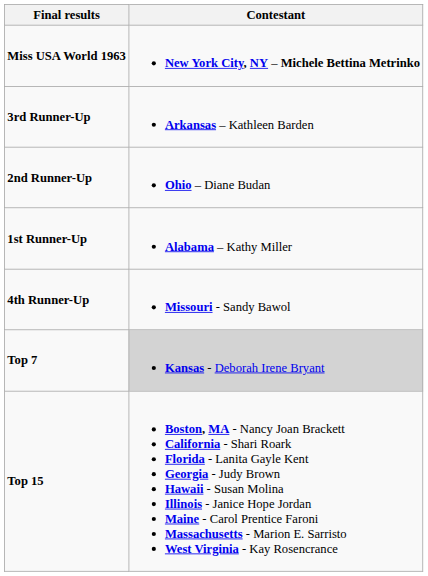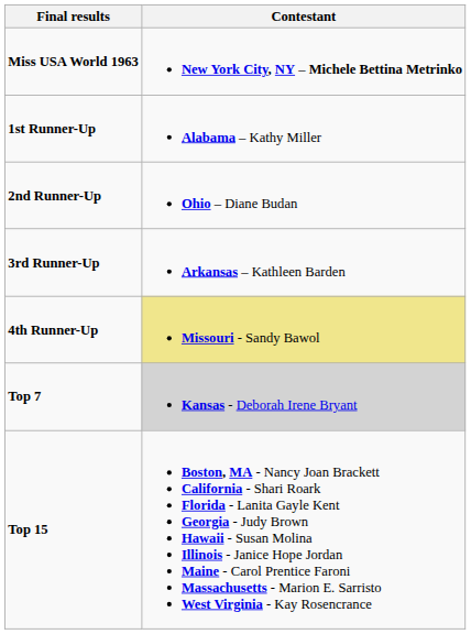 <table class="wikitable sortable" style="font-size: 95%;">
 <tr>
 <th>Final results</th>
 <th>Contestant</th>
 </tr>
 <tr>
 <td><strong>Miss USA World 1963</strong></td>
 <td><br><ul><li><strong> <a href='#'>New York City</a>, <a href='#'>NY</a></strong> – <strong>Michele Bettina Metrinko</strong></li></ul></td>
 </tr>
 <tr>
-<td><strong>3rd Runner-Up</strong></td>
-<td><br><ul><li><strong> <a href='#'>Arkansas</a></strong> – Kathleen Barden</li></ul></td>
+<td><strong>1st Runner-Up</strong></td>
+<td><br><ul><li><strong> <a href='#'>Alabama</a></strong> – Kathy Miller</li></ul></td>
 </tr>
 <tr>
 <td><strong>2nd Runner-Up</strong></td>
 <td><br><ul><li><strong> <a href='#'>Ohio</a></strong> – Diane Budan</li></ul></td>
 </tr>
 <tr>
-<td><strong>1st Runner-Up</strong></td>
-<td><br><ul><li><strong> <a href='#'>Alabama</a></strong> – Kathy Miller</li></ul></td>
+<td><strong>3rd Runner-Up</strong></td>
+<td><br><ul><li><strong> <a href='#'>Arkansas</a></strong> – Kathleen Barden</li></ul></td>
 </tr>
 <tr>
 <td><strong>4th Runner-Up</strong></td>
-<td><br><ul><li><strong> <a href='#'>Missouri</a></strong> - Sandy Bawol</li></ul></td>
+<td style="background: khaki;"><br><ul><li><strong> <a href='#'>Missouri</a></strong> - Sandy Bawol</li></ul></td>
 </tr>
 <tr>
 <td><strong>Top 7</strong></td>
 <td style="background: lightgrey;"><br><ul><li><strong> <a href='#'>Kansas</a></strong> - <a href='#'>Deborah Irene Bryant</a></li></ul></td>
 </tr>
 <tr>
 <td><strong>Top 15</strong></td>
 <td><br><ul><li><strong> <a href='#'>Boston</a>, <a href='#'>MA</a></strong> - Nancy Joan Brackett</li><li><strong> <a href='#'>California</a></strong> - Shari Roark</li><li><strong> <a href='#'>Florida</a></strong> - Lanita Gayle Kent</li><li><strong> <a href='#'>Georgia</a></strong> - Judy Brown</li><li><strong> <a href='#'>Hawaii</a></strong> - Susan Molina</li><li><strong> <a href='#'>Illinois</a></strong> - Janice Hope Jordan</li><li><strong> <a href='#'>Maine</a></strong> - Carol Prentice Faroni</li><li><strong> <a href='#'>Massachusetts</a></strong> - Marion E. Sarristo</li><li><strong> <a href='#'>West Virginia</a></strong> - Kay Rosencrance</li></ul></td>
 </tr>
 </table>
